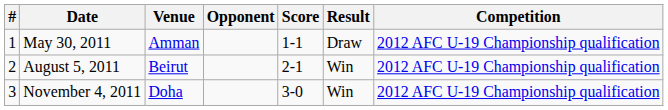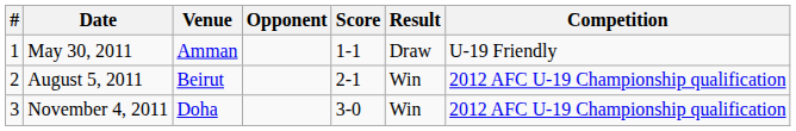 <table class="wikitable">
 <tr>
 <th>#</th>
 <th>Date</th>
 <th>Venue</th>
 <th>Opponent</th>
 <th>Score</th>
 <th>Result</th>
 <th>Competition</th>
 </tr>
 <tr>
 <td>1</td>
 <td>May 30, 2011</td>
 <td><a href='#'>Amman</a></td>
 <td></td>
 <td>1-1</td>
 <td>Draw</td>
-<td><a href='#'>2012 AFC U-19 Championship qualification</a></td>
+<td>U-19 Friendly</td>
 </tr>
 <tr>
 <td>2</td>
 <td>August 5, 2011</td>
 <td><a href='#'>Beirut</a></td>
 <td></td>
 <td>2-1</td>
 <td>Win</td>
 <td><a href='#'>2012 AFC U-19 Championship qualification</a></td>
 </tr>
 <tr>
 <td>3</td>
 <td>November 4, 2011</td>
 <td><a href='#'>Doha</a></td>
 <td></td>
 <td>3-0</td>
 <td>Win</td>
 <td><a href='#'>2012 AFC U-19 Championship qualification</a></td>
 </tr>
 </table>
